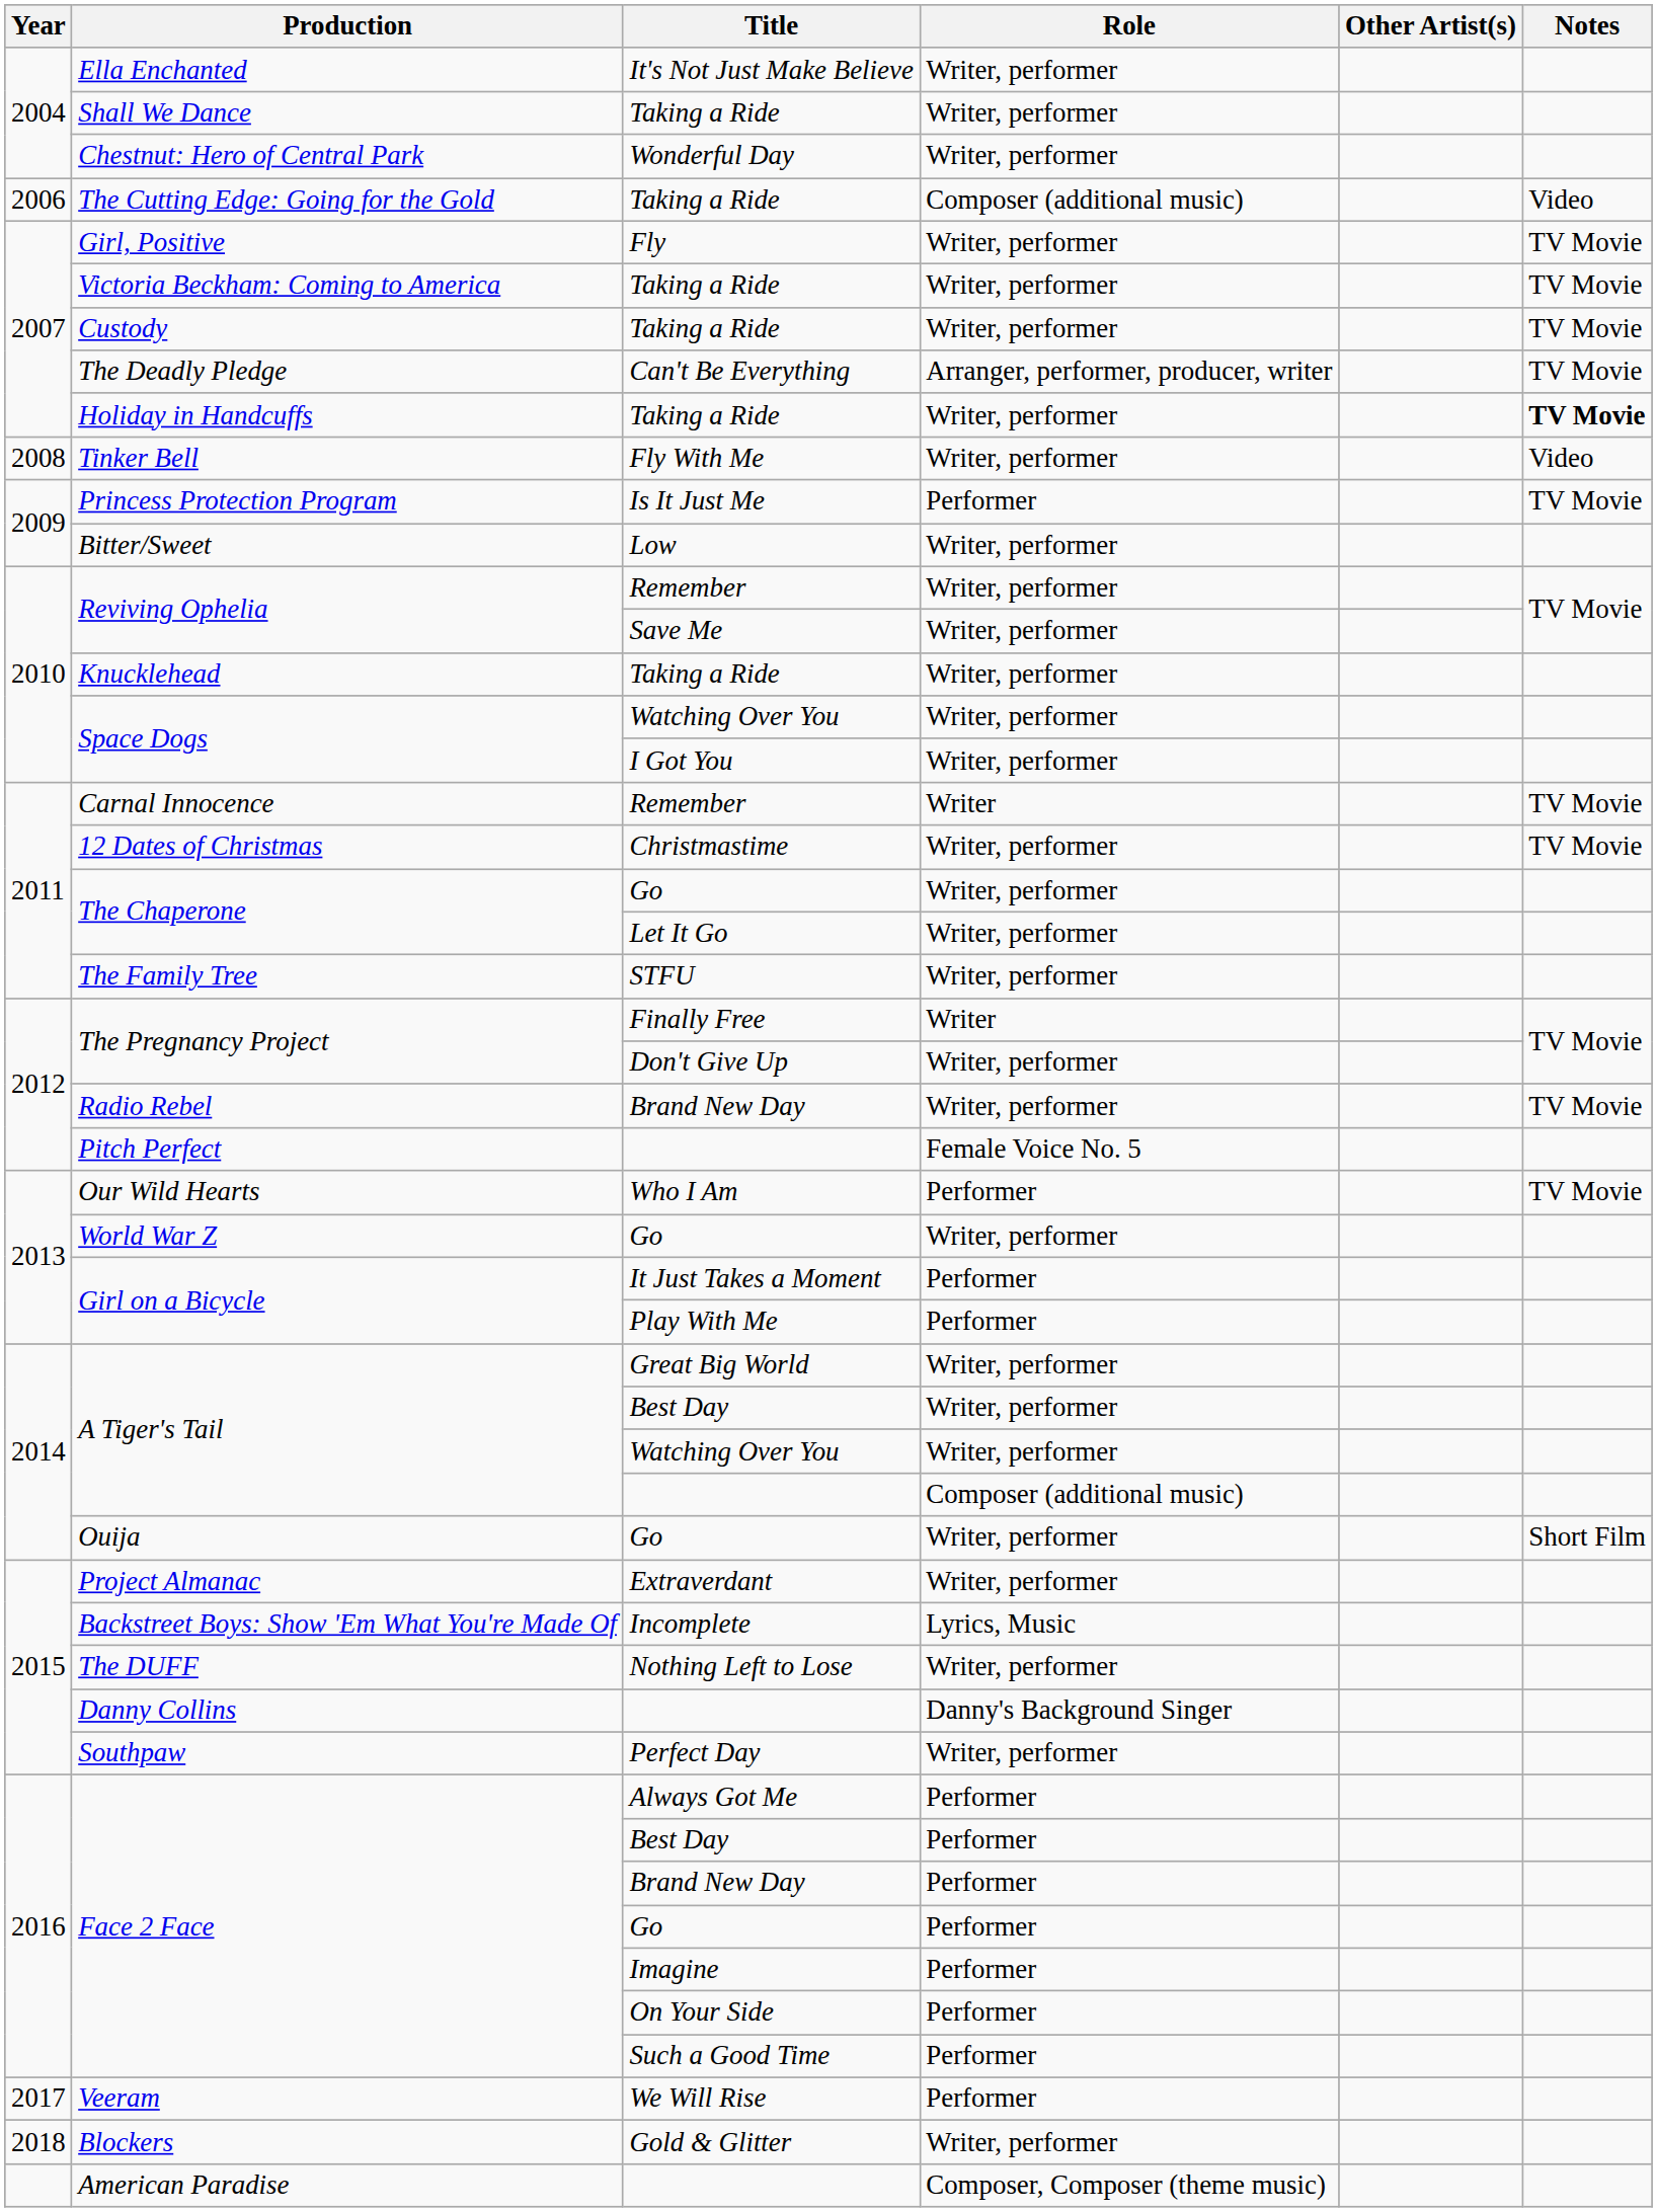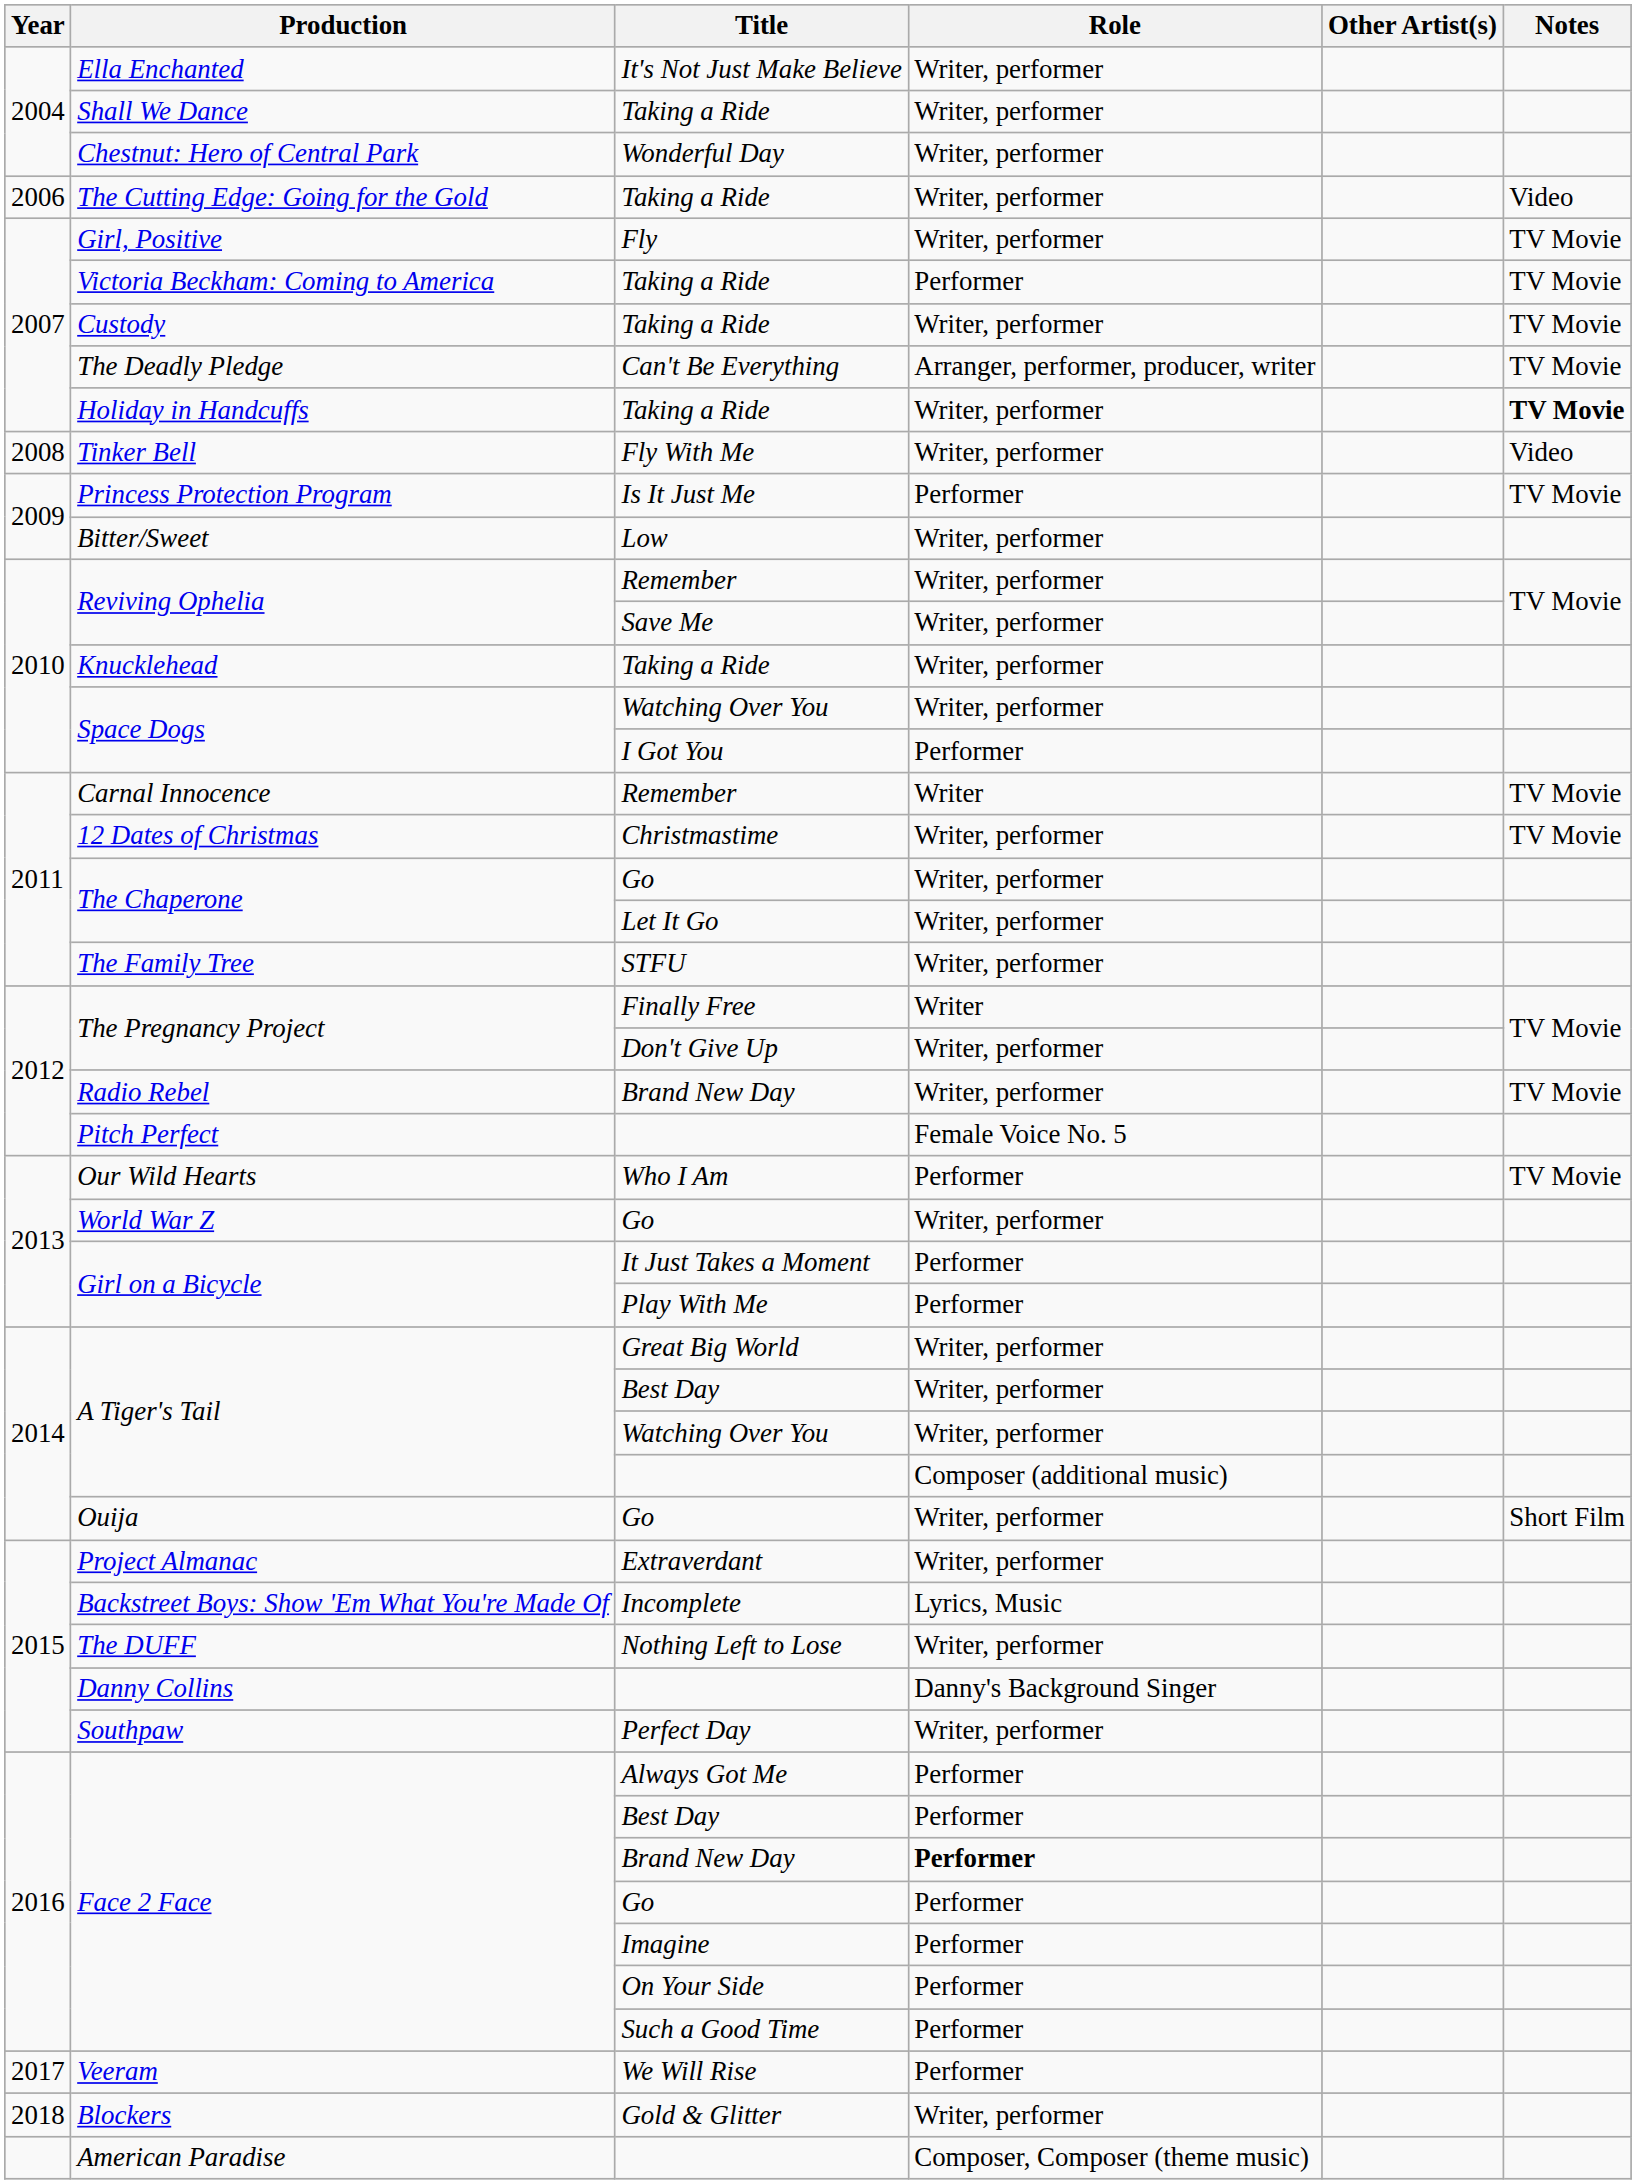 <table class="wikitable">
 <tr>
 <th>Year</th>
 <th>Production</th>
 <th>Title</th>
 <th>Role</th>
 <th>Other Artist(s)</th>
 <th>Notes</th>
 </tr>
 <tr>
 <td rowspan="3">2004</td>
 <td><em><a href='#'>Ella Enchanted</a></em></td>
 <td><em>It's Not Just Make Believe</em></td>
 <td>Writer, performer</td>
 <td></td>
 <td></td>
 </tr>
 <tr>
 <td><em><a href='#'>Shall We Dance</a></em></td>
 <td><em>Taking a Ride</em></td>
 <td>Writer, performer</td>
 <td></td>
 <td></td>
 </tr>
 <tr>
 <td><em><a href='#'>Chestnut: Hero of Central Park</a></em></td>
 <td><em>Wonderful Day</em></td>
 <td>Writer, performer</td>
 <td></td>
 <td></td>
 </tr>
 <tr>
 <td>2006</td>
 <td><em><a href='#'>The Cutting Edge: Going for the Gold</a></em></td>
 <td><em>Taking a Ride</em></td>
-<td>Composer (additional music)</td>
+<td>Writer, performer</td>
 <td></td>
 <td>Video</td>
 </tr>
 <tr>
 <td rowspan="5">2007</td>
 <td><em><a href='#'>Girl, Positive</a></em></td>
 <td><em>Fly</em></td>
 <td>Writer, performer</td>
 <td></td>
 <td>TV Movie</td>
 </tr>
 <tr>
 <td><em><a href='#'>Victoria Beckham: Coming to America</a></em></td>
 <td><em>Taking a Ride</em></td>
-<td>Writer, performer</td>
+<td>Performer</td>
 <td></td>
 <td>TV Movie</td>
 </tr>
 <tr>
 <td><em><a href='#'>Custody</a></em></td>
 <td><em>Taking a Ride</em></td>
 <td>Writer, performer</td>
 <td></td>
 <td>TV Movie</td>
 </tr>
 <tr>
 <td><em>The Deadly Pledge</em></td>
 <td><em>Can't Be Everything</em></td>
 <td>Arranger, performer, producer, writer</td>
 <td></td>
 <td>TV Movie</td>
 </tr>
 <tr>
 <td><em><a href='#'>Holiday in Handcuffs</a></em></td>
 <td><em>Taking a Ride</em></td>
 <td>Writer, performer</td>
 <td></td>
 <td><strong>TV Movie</strong></td>
 </tr>
 <tr>
 <td>2008</td>
 <td><em><a href='#'>Tinker Bell</a></em></td>
 <td><em>Fly With Me</em></td>
 <td>Writer, performer</td>
 <td></td>
 <td>Video</td>
 </tr>
 <tr>
 <td rowspan="2">2009</td>
 <td><em><a href='#'>Princess Protection Program</a></em></td>
 <td><em>Is It Just Me</em></td>
 <td>Performer</td>
 <td></td>
 <td>TV Movie</td>
 </tr>
 <tr>
 <td><em>Bitter/Sweet</em></td>
 <td><em>Low</em></td>
 <td>Writer, performer</td>
 <td></td>
 <td></td>
 </tr>
 <tr>
 <td rowspan="5">2010</td>
 <td rowspan="2"><em><a href='#'>Reviving Ophelia</a></em></td>
 <td><em>Remember</em></td>
 <td>Writer, performer</td>
 <td></td>
 <td rowspan="2">TV Movie</td>
 </tr>
 <tr>
 <td><em>Save Me</em></td>
 <td>Writer, performer</td>
 <td></td>
 </tr>
 <tr>
 <td><em><a href='#'>Knucklehead</a></em></td>
 <td><em>Taking a Ride</em></td>
 <td>Writer, performer</td>
 <td></td>
 <td></td>
 </tr>
 <tr>
 <td rowspan="2"><em><a href='#'>Space Dogs</a></em></td>
 <td><em>Watching Over You</em></td>
 <td>Writer, performer</td>
 <td></td>
 <td></td>
 </tr>
 <tr>
 <td><em>I Got You</em></td>
-<td>Writer, performer</td>
+<td>Performer</td>
 <td></td>
 <td></td>
 </tr>
 <tr>
 <td rowspan="5">2011</td>
 <td><em>Carnal Innocence</em></td>
 <td><em>Remember</em></td>
 <td>Writer</td>
 <td></td>
 <td>TV Movie</td>
 </tr>
 <tr>
 <td><em><a href='#'>12 Dates of Christmas</a></em></td>
 <td><em>Christmastime</em></td>
 <td>Writer, performer</td>
 <td></td>
 <td>TV Movie</td>
 </tr>
 <tr>
 <td rowspan="2"><em><a href='#'>The Chaperone</a></em></td>
 <td><em>Go</em></td>
 <td>Writer, performer</td>
 <td></td>
 <td></td>
 </tr>
 <tr>
 <td><em>Let It Go</em></td>
 <td>Writer, performer</td>
 <td></td>
 <td></td>
 </tr>
 <tr>
 <td><em><a href='#'>The Family Tree</a></em></td>
 <td><em>STFU</em></td>
 <td>Writer, performer</td>
 <td></td>
 <td></td>
 </tr>
 <tr>
 <td rowspan="4">2012</td>
 <td rowspan="2"><em>The Pregnancy Project</em></td>
 <td><em>Finally Free</em></td>
 <td>Writer</td>
 <td></td>
 <td rowspan="2">TV Movie</td>
 </tr>
 <tr>
 <td><em>Don't Give Up</em></td>
 <td>Writer, performer</td>
 <td></td>
 </tr>
 <tr>
 <td><em><a href='#'>Radio Rebel</a></em></td>
 <td><em>Brand New Day</em></td>
 <td>Writer, performer</td>
 <td></td>
 <td>TV Movie</td>
 </tr>
 <tr>
 <td><em><a href='#'>Pitch Perfect</a></em></td>
 <td></td>
 <td>Female Voice No. 5</td>
 <td></td>
 <td></td>
 </tr>
 <tr>
 <td rowspan="4">2013</td>
 <td><em>Our Wild Hearts</em></td>
 <td><em>Who I Am</em></td>
 <td>Performer</td>
 <td></td>
 <td>TV Movie</td>
 </tr>
 <tr>
 <td><em><a href='#'>World War Z</a></em></td>
 <td><em>Go</em></td>
 <td>Writer, performer</td>
 <td></td>
 <td></td>
 </tr>
 <tr>
 <td rowspan="2"><em><a href='#'>Girl on a Bicycle</a></em></td>
 <td><em>It Just Takes a Moment</em></td>
 <td>Performer</td>
 <td></td>
 <td></td>
 </tr>
 <tr>
 <td><em>Play With Me</em></td>
 <td>Performer</td>
 <td></td>
 <td></td>
 </tr>
 <tr>
 <td rowspan="5">2014</td>
 <td rowspan="4"><em>A Tiger's Tail</em></td>
 <td><em>Great Big World</em></td>
 <td>Writer, performer</td>
 <td></td>
 <td></td>
 </tr>
 <tr>
 <td><em>Best Day</em></td>
 <td>Writer, performer</td>
 <td></td>
 <td></td>
 </tr>
 <tr>
 <td><em>Watching Over You</em></td>
 <td>Writer, performer</td>
 <td></td>
 <td></td>
 </tr>
 <tr>
 <td></td>
 <td>Composer (additional music)</td>
 <td></td>
 <td></td>
 </tr>
 <tr>
 <td><em>Ouija</em></td>
 <td><em>Go</em></td>
 <td>Writer, performer</td>
 <td></td>
 <td>Short Film</td>
 </tr>
 <tr>
 <td rowspan="5">2015</td>
 <td><em><a href='#'>Project Almanac</a></em></td>
 <td><em>Extraverdant</em></td>
 <td>Writer, performer</td>
 <td></td>
 <td></td>
 </tr>
 <tr>
 <td><em><a href='#'>Backstreet Boys: Show 'Em What You're Made Of</a></em></td>
 <td><em>Incomplete</em></td>
 <td>Lyrics, Music</td>
 <td></td>
 <td></td>
 </tr>
 <tr>
 <td><em><a href='#'>The DUFF</a></em></td>
 <td><em>Nothing Left to Lose</em></td>
 <td>Writer, performer</td>
 <td></td>
 <td></td>
 </tr>
 <tr>
 <td><em><a href='#'>Danny Collins</a></em></td>
 <td></td>
 <td>Danny's Background Singer</td>
 <td></td>
 <td></td>
 </tr>
 <tr>
 <td><em><a href='#'>Southpaw</a></em></td>
 <td><em>Perfect Day</em></td>
 <td>Writer, performer</td>
 <td></td>
 <td></td>
 </tr>
 <tr>
 <td rowspan="7">2016</td>
 <td rowspan="7"><em><a href='#'>Face 2 Face</a></em></td>
 <td><em>Always Got Me</em></td>
 <td>Performer</td>
 <td></td>
 <td></td>
 </tr>
 <tr>
 <td><em>Best Day</em></td>
 <td>Performer</td>
 <td></td>
 <td></td>
 </tr>
 <tr>
 <td><em>Brand New Day</em></td>
-<td>Performer</td>
+<td><strong>Performer</strong></td>
 <td></td>
 <td></td>
 </tr>
 <tr>
 <td><em>Go</em></td>
 <td>Performer</td>
 <td></td>
 <td></td>
 </tr>
 <tr>
 <td><em>Imagine</em></td>
 <td>Performer</td>
 <td></td>
 <td></td>
 </tr>
 <tr>
 <td><em>On Your Side</em></td>
 <td>Performer</td>
 <td></td>
 <td></td>
 </tr>
 <tr>
 <td><em>Such a Good Time</em></td>
 <td>Performer</td>
 <td></td>
 <td></td>
 </tr>
 <tr>
 <td>2017</td>
 <td><em><a href='#'>Veeram</a></em></td>
 <td><em>We Will Rise</em></td>
 <td>Performer</td>
 <td></td>
 <td></td>
 </tr>
 <tr>
 <td>2018</td>
 <td><em><a href='#'>Blockers</a></em></td>
 <td><em>Gold & Glitter</em></td>
 <td>Writer, performer</td>
 <td></td>
 <td></td>
 </tr>
 <tr>
 <td></td>
 <td><em>American Paradise</em></td>
 <td></td>
 <td>Composer, Composer (theme music)</td>
 <td></td>
 <td></td>
 </tr>
 </table>
